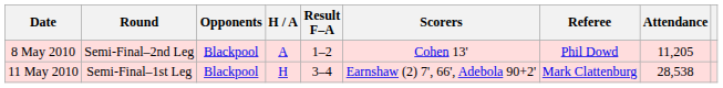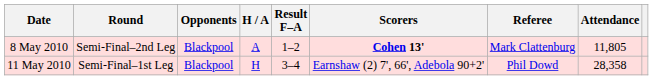 <table class="wikitable" style="text-align:center">
 <tr>
 <th>Date</th>
 <th>Round</th>
 <th>Opponents</th>
 <th>H / A</th>
 <th>Result<br>F–A</th>
 <th>Scorers</th>
 <th>Referee</th>
 <th>Attendance</th>
 <th></th>
 </tr>
 <tr bgcolor="ffdddd">
 <td>8 May 2010</td>
 <td>Semi-Final–2nd Leg</td>
 <td><a href='#'>Blackpool</a></td>
 <td><a href='#'>A</a></td>
 <td>1–2</td>
-<td><a href='#'>Cohen</a> 13'</td>
-<td><a href='#'>Phil Dowd</a></td>
-<td>11,205</td>
+<td><strong><a href='#'>Cohen</a> 13'</strong></td>
+<td><a href='#'>Mark Clattenburg</a></td>
+<td>11,805</td>
 <td></td>
 </tr>
 <tr bgcolor="ffdddd">
 <td>11 May 2010</td>
 <td>Semi-Final–1st Leg</td>
 <td><a href='#'>Blackpool</a></td>
 <td><a href='#'>H</a></td>
 <td>3–4</td>
 <td><a href='#'>Earnshaw</a> (2) 7', 66', <a href='#'>Adebola</a> 90+2'</td>
-<td><a href='#'>Mark Clattenburg</a></td>
-<td>28,538</td>
+<td><a href='#'>Phil Dowd</a></td>
+<td>28,358</td>
 <td></td>
 </tr>
 </table>
